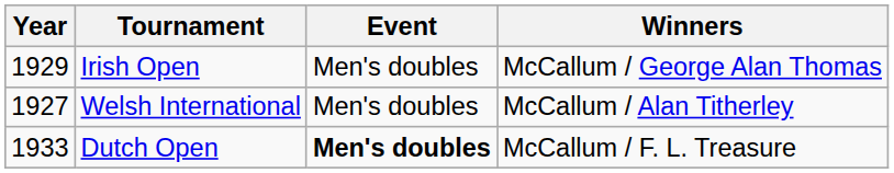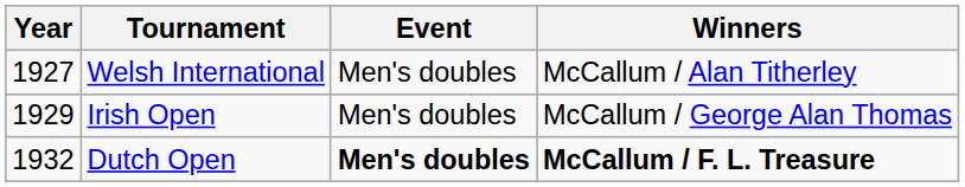 <table class=wikitable style=font-size:90%;>
 <tr>
 <th>Year</th>
 <th>Tournament</th>
 <th>Event</th>
 <th>Winners</th>
 </tr>
 <tr>
+<td>1927</td>
+<td><a href='#'>Welsh International</a></td>
+<td>Men's doubles</td>
+<td>McCallum / <a href='#'>Alan Titherley</a></td>
+</tr>
+<tr>
 <td>1929</td>
 <td><a href='#'>Irish Open</a></td>
 <td>Men's doubles</td>
 <td>McCallum / <a href='#'>George Alan Thomas</a></td>
 </tr>
 <tr>
-<td>1927</td>
-<td><a href='#'>Welsh International</a></td>
-<td>Men's doubles</td>
-<td>McCallum / <a href='#'>Alan Titherley</a></td>
-</tr>
-<tr>
-<td>1933</td>
+<td>1932</td>
 <td><a href='#'>Dutch Open</a></td>
 <td><strong>Men's doubles</strong></td>
-<td>McCallum / F. L. Treasure</td>
+<td><strong>McCallum / F. L. Treasure</strong></td>
 </tr>
 </table>
